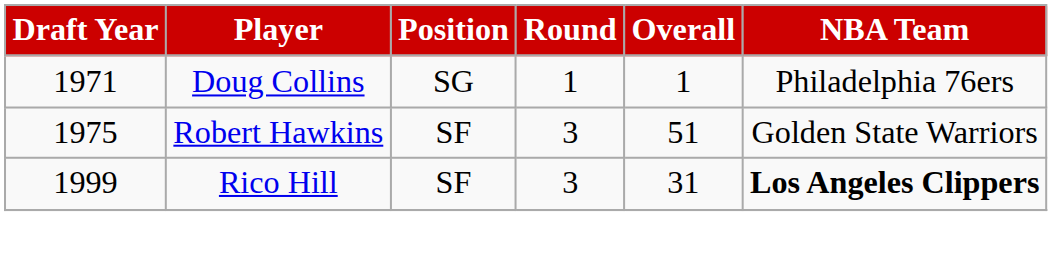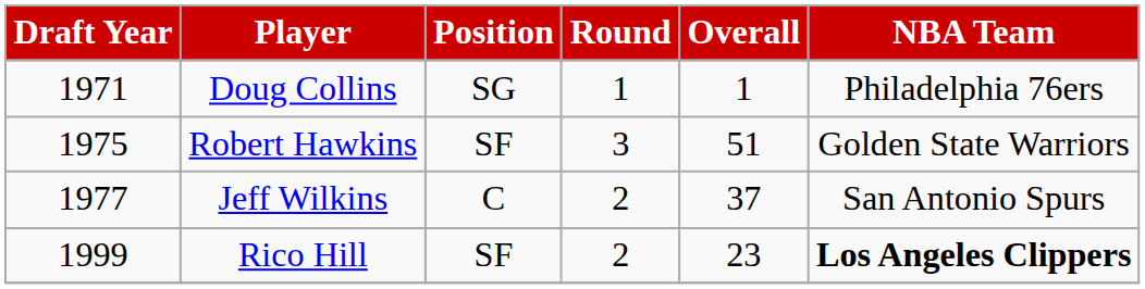 <table class="wikitable">
 <tr align="center"  style="background:#CC0000; color:#FFFFFF;">
 <td><strong>Draft Year</strong></td>
 <td><strong>Player</strong></td>
 <td><strong>Position</strong></td>
 <td><strong>Round</strong></td>
 <td><strong>Overall</strong></td>
 <td><strong>NBA Team</strong></td>
 </tr>
 <tr align="center" bgcolor="">
 <td>1971</td>
 <td><a href='#'>Doug Collins</a></td>
 <td>SG</td>
 <td>1</td>
 <td>1</td>
 <td>Philadelphia 76ers</td>
 </tr>
 <tr align="center" bgcolor="">
 <td>1975</td>
 <td><a href='#'>Robert Hawkins</a></td>
 <td>SF</td>
 <td>3</td>
 <td>51</td>
 <td>Golden State Warriors</td>
 </tr>
 <tr align="center" bgcolor="">
+<td>1977</td>
+<td><a href='#'>Jeff Wilkins</a></td>
+<td>C</td>
+<td>2</td>
+<td>37</td>
+<td>San Antonio Spurs</td>
+</tr>
+<tr align="center" bgcolor="">
 <td>1999</td>
 <td><a href='#'>Rico Hill</a></td>
 <td>SF</td>
-<td>3</td>
-<td>31</td>
+<td>2</td>
+<td>23</td>
 <td><strong>Los Angeles Clippers</strong></td>
 </tr>
 <tr align="center" bgcolor="">
 </tr>
 </table>
